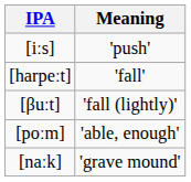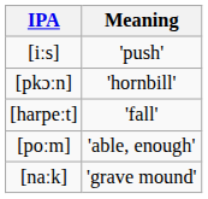 <table class="wikitable" style="text-align: center;">
 <tr>
 <th><a href='#'>IPA</a></th>
 <th>Meaning</th>
 </tr>
 <tr>
 <td>[iːs]</td>
 <td>'push'</td>
 </tr>
 <tr>
+<td>[pkɔːn]</td>
+<td>'hornbill'</td>
+</tr>
+<tr>
 <td>[harpeːt]</td>
 <td>'fall'</td>
-</tr>
-<tr>
-<td>[βuːt]</td>
-<td>'fall (lightly)'</td>
 </tr>
 <tr>
 <td>[poːm]</td>
 <td>'able, enough'</td>
 </tr>
 <tr>
 <td>[naːk]</td>
 <td>'grave mound'</td>
 </tr>
 </table>
